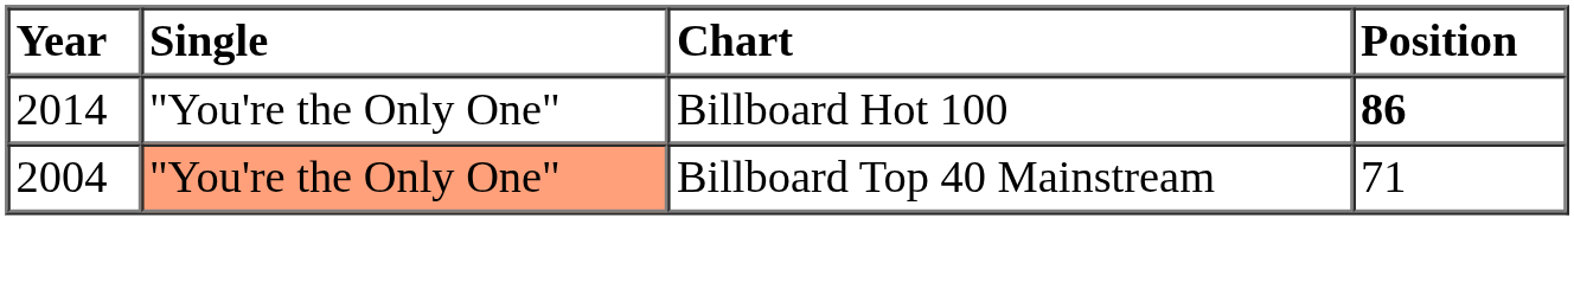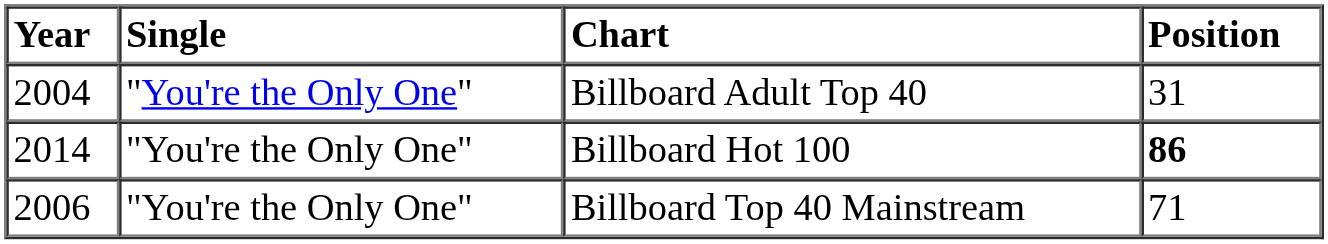 <table border=1 cellspacing=0 cellpadding=2 width="550px">
 <tr>
 <th align="left">Year</th>
 <th align="left">Single</th>
 <th align="left">Chart</th>
 <th align="left">Position</th>
 </tr>
 <tr>
+<td>2004</td>
+<td>"<a href='#'>You're the Only One</a>"</td>
+<td>Billboard Adult Top 40</td>
+<td>31</td>
+</tr>
+<tr>
 <td>2014</td>
 <td>"You're the Only One"</td>
 <td>Billboard Hot 100</td>
 <td><strong>86</strong></td>
 </tr>
 <tr>
-<td align="left">2004</td>
-<td align="left" style="background: lightsalmon;">"You're the Only One"</td>
+<td align="left">2006</td>
+<td align="left">"You're the Only One"</td>
 <td align="left">Billboard Top 40 Mainstream</td>
 <td align="left">71</td>
 </tr>
 <tr>
 </tr>
 </table>
